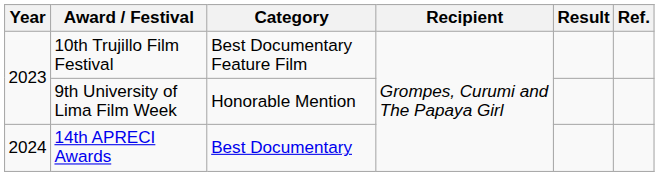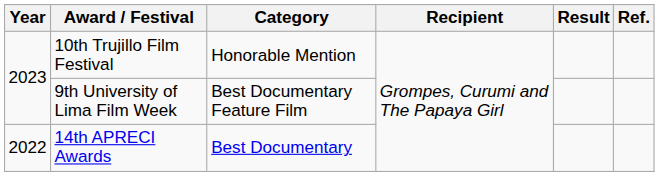 <table class="wikitable">
 <tr>
 <th>Year</th>
 <th>Award / Festival</th>
 <th>Category</th>
 <th>Recipient</th>
 <th>Result</th>
 <th>Ref.</th>
 </tr>
 <tr>
 <td rowspan="2">2023</td>
 <td>10th Trujillo Film Festival</td>
-<td>Best Documentary Feature Film</td>
+<td>Honorable Mention</td>
 <td rowspan="3"><em>Grompes, Curumi and The Papaya Girl</em></td>
 <td></td>
 <td></td>
 </tr>
 <tr>
 <td>9th University of Lima Film Week</td>
-<td>Honorable Mention</td>
+<td>Best Documentary Feature Film</td>
 <td></td>
 <td></td>
 </tr>
 <tr>
-<td>2024</td>
+<td>2022</td>
 <td><a href='#'>14th APRECI Awards</a></td>
 <td><a href='#'>Best Documentary</a></td>
 <td></td>
 <td></td>
 </tr>
 </table>
